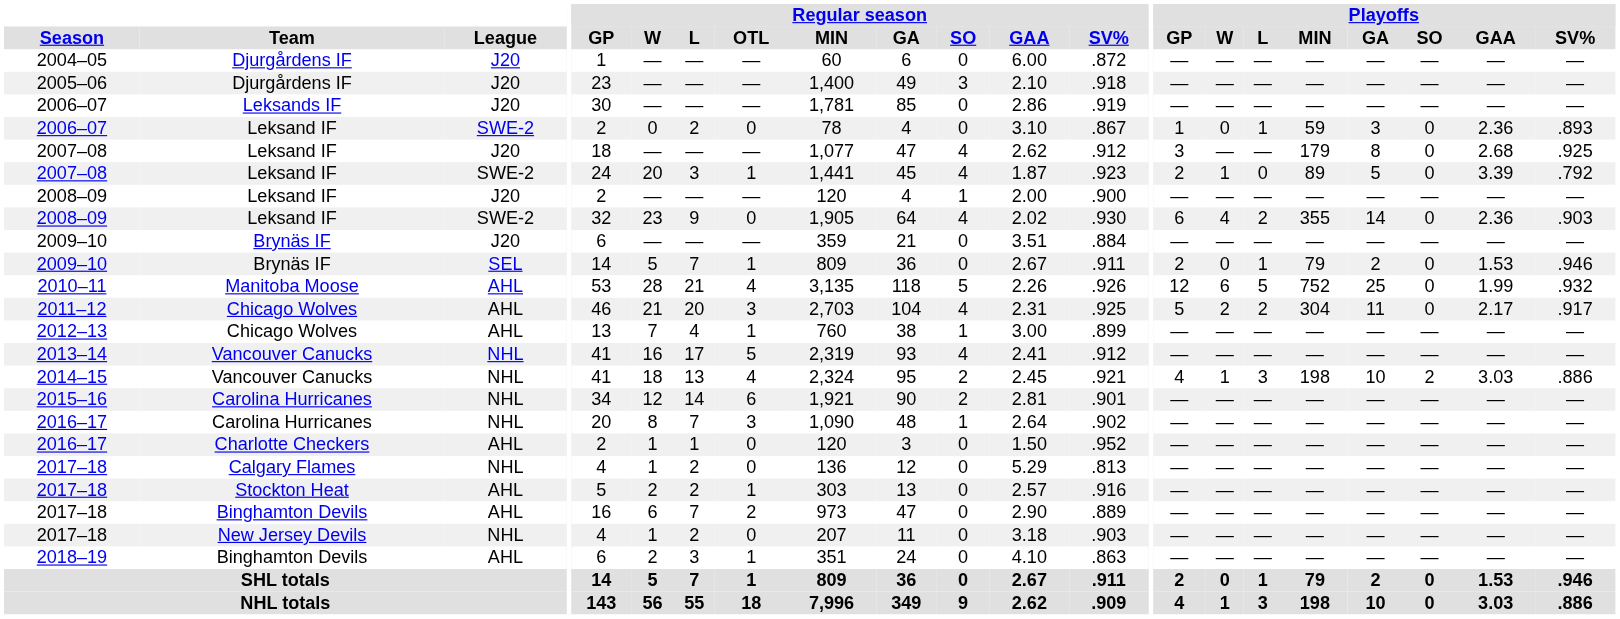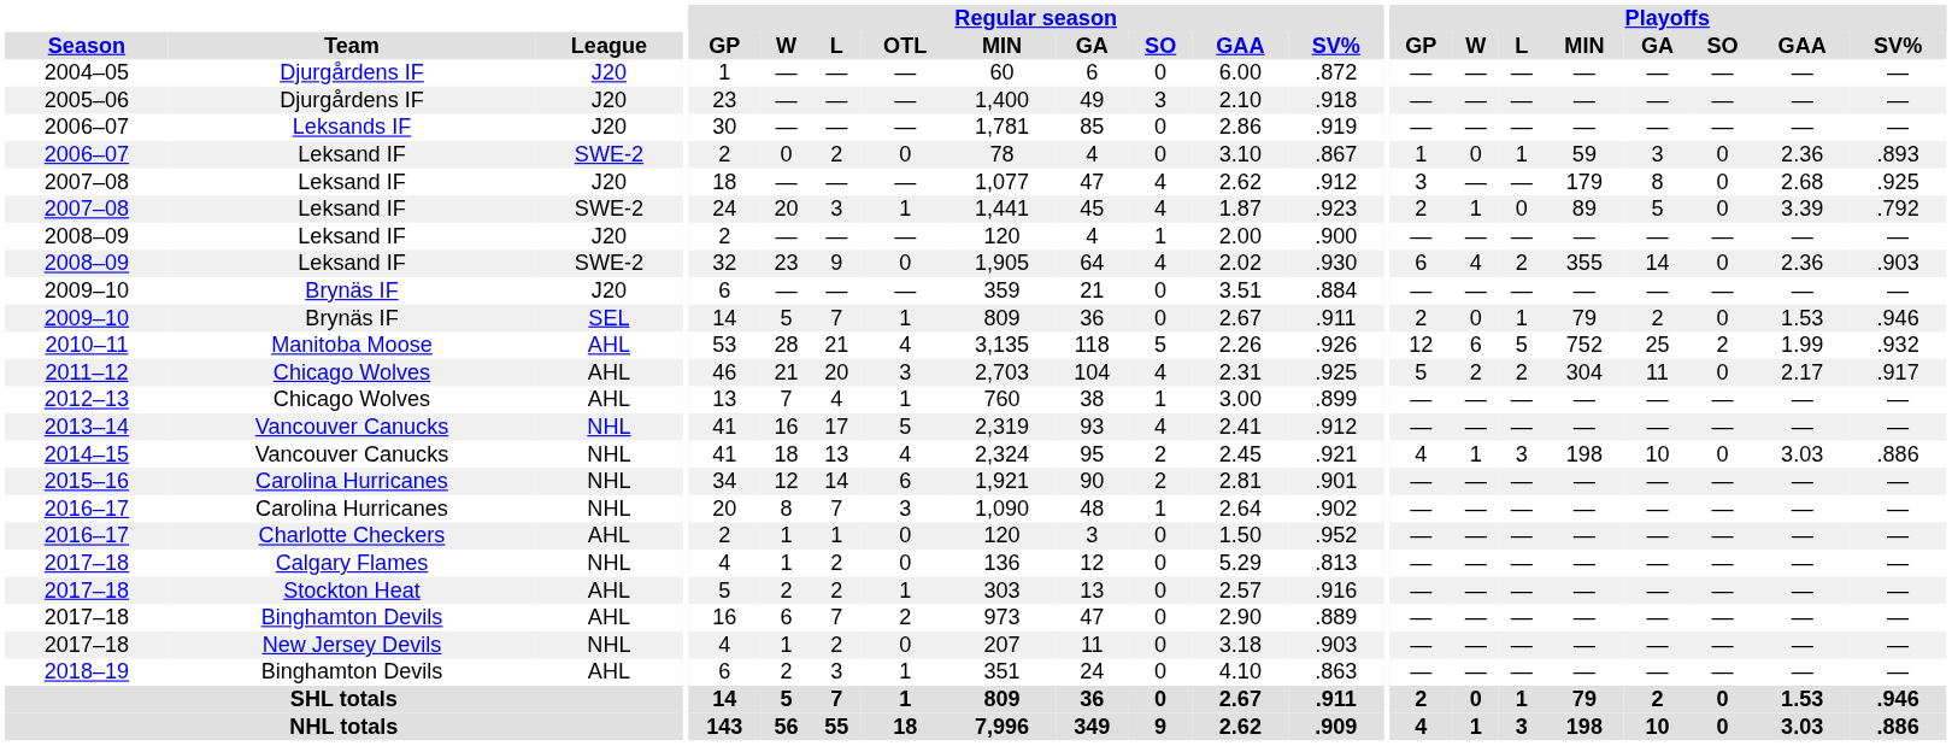 <table border="0" cellpadding="1" cellspacing="0" style="width:90%; text-align:center;">
 <tr bgcolor="#e0e0e0">
 <th colspan="3" bgcolor="#ffffff"></th>
 <th rowspan="99" bgcolor="#ffffff"></th>
 <th colspan="9" bgcolor="#e0e0e0"><a href='#'>Regular season</a></th>
 <th rowspan="99" bgcolor="#ffffff"></th>
 <th colspan="8" bgcolor="#e0e0e0"><a href='#'>Playoffs</a></th>
 </tr>
 <tr bgcolor="#e0e0e0">
 <th><a href='#'>Season</a></th>
 <th>Team</th>
 <th>League</th>
 <th>GP</th>
 <th>W</th>
 <th>L</th>
 <th>OTL</th>
 <th>MIN</th>
 <th>GA</th>
 <th><a href='#'>SO</a></th>
 <th><a href='#'>GAA</a></th>
 <th><a href='#'>SV%</a></th>
 <th>GP</th>
 <th>W</th>
 <th>L</th>
 <th>MIN</th>
 <th>GA</th>
 <th>SO</th>
 <th>GAA</th>
 <th>SV%</th>
 </tr>
 <tr>
 <td>2004–05</td>
 <td><a href='#'>Djurgårdens IF</a></td>
 <td><a href='#'>J20</a></td>
 <td>1</td>
 <td>—</td>
 <td>—</td>
 <td>—</td>
 <td>60</td>
 <td>6</td>
 <td>0</td>
 <td>6.00</td>
 <td>.872</td>
 <td>—</td>
 <td>—</td>
 <td>—</td>
 <td>—</td>
 <td>—</td>
 <td>—</td>
 <td>—</td>
 <td>—</td>
 </tr>
 <tr bgcolor="#f0f0f0">
 <td>2005–06</td>
 <td>Djurgårdens IF</td>
 <td>J20</td>
 <td>23</td>
 <td>—</td>
 <td>—</td>
 <td>—</td>
 <td>1,400</td>
 <td>49</td>
 <td>3</td>
 <td>2.10</td>
 <td>.918</td>
 <td>—</td>
 <td>—</td>
 <td>—</td>
 <td>—</td>
 <td>—</td>
 <td>—</td>
 <td>—</td>
 <td>—</td>
 </tr>
 <tr>
 <td>2006–07</td>
 <td><a href='#'>Leksands IF</a></td>
 <td>J20</td>
 <td>30</td>
 <td>—</td>
 <td>—</td>
 <td>—</td>
 <td>1,781</td>
 <td>85</td>
 <td>0</td>
 <td>2.86</td>
 <td>.919</td>
 <td>—</td>
 <td>—</td>
 <td>—</td>
 <td>—</td>
 <td>—</td>
 <td>—</td>
 <td>—</td>
 <td>—</td>
 </tr>
 <tr bgcolor="#f0f0f0">
 <td><a href='#'>2006–07</a></td>
 <td>Leksand IF</td>
 <td><a href='#'>SWE-2</a></td>
 <td>2</td>
 <td>0</td>
 <td>2</td>
 <td>0</td>
 <td>78</td>
 <td>4</td>
 <td>0</td>
 <td>3.10</td>
 <td>.867</td>
 <td>1</td>
 <td>0</td>
 <td>1</td>
 <td>59</td>
 <td>3</td>
 <td>0</td>
 <td>2.36</td>
 <td>.893</td>
 </tr>
 <tr>
 <td>2007–08</td>
 <td>Leksand IF</td>
 <td>J20</td>
 <td>18</td>
 <td>—</td>
 <td>—</td>
 <td>—</td>
 <td>1,077</td>
 <td>47</td>
 <td>4</td>
 <td>2.62</td>
 <td>.912</td>
 <td>3</td>
 <td>—</td>
 <td>—</td>
 <td>179</td>
 <td>8</td>
 <td>0</td>
 <td>2.68</td>
 <td>.925</td>
 </tr>
 <tr bgcolor="#f0f0f0">
 <td><a href='#'>2007–08</a></td>
 <td>Leksand IF</td>
 <td>SWE-2</td>
 <td>24</td>
 <td>20</td>
 <td>3</td>
 <td>1</td>
 <td>1,441</td>
 <td>45</td>
 <td>4</td>
 <td>1.87</td>
 <td>.923</td>
 <td>2</td>
 <td>1</td>
 <td>0</td>
 <td>89</td>
 <td>5</td>
 <td>0</td>
 <td>3.39</td>
 <td>.792</td>
 </tr>
 <tr>
 <td>2008–09</td>
 <td>Leksand IF</td>
 <td>J20</td>
 <td>2</td>
 <td>—</td>
 <td>—</td>
 <td>—</td>
 <td>120</td>
 <td>4</td>
 <td>1</td>
 <td>2.00</td>
 <td>.900</td>
 <td>—</td>
 <td>—</td>
 <td>—</td>
 <td>—</td>
 <td>—</td>
 <td>—</td>
 <td>—</td>
 <td>—</td>
 </tr>
 <tr bgcolor="#f0f0f0">
 <td><a href='#'>2008–09</a></td>
 <td>Leksand IF</td>
 <td>SWE-2</td>
 <td>32</td>
 <td>23</td>
 <td>9</td>
 <td>0</td>
 <td>1,905</td>
 <td>64</td>
 <td>4</td>
 <td>2.02</td>
 <td>.930</td>
 <td>6</td>
 <td>4</td>
 <td>2</td>
 <td>355</td>
 <td>14</td>
 <td>0</td>
 <td>2.36</td>
 <td>.903</td>
 </tr>
 <tr>
 <td>2009–10</td>
 <td><a href='#'>Brynäs IF</a></td>
 <td>J20</td>
 <td>6</td>
 <td>—</td>
 <td>—</td>
 <td>—</td>
 <td>359</td>
 <td>21</td>
 <td>0</td>
 <td>3.51</td>
 <td>.884</td>
 <td>—</td>
 <td>—</td>
 <td>—</td>
 <td>—</td>
 <td>—</td>
 <td>—</td>
 <td>—</td>
 <td>—</td>
 </tr>
 <tr bgcolor="#f0f0f0">
 <td><a href='#'>2009–10</a></td>
 <td>Brynäs IF</td>
 <td><a href='#'>SEL</a></td>
 <td>14</td>
 <td>5</td>
 <td>7</td>
 <td>1</td>
 <td>809</td>
 <td>36</td>
 <td>0</td>
 <td>2.67</td>
 <td>.911</td>
 <td>2</td>
 <td>0</td>
 <td>1</td>
 <td>79</td>
 <td>2</td>
 <td>0</td>
 <td>1.53</td>
 <td>.946</td>
 </tr>
 <tr>
 <td><a href='#'>2010–11</a></td>
 <td><a href='#'>Manitoba Moose</a></td>
 <td><a href='#'>AHL</a></td>
 <td>53</td>
 <td>28</td>
 <td>21</td>
 <td>4</td>
 <td>3,135</td>
 <td>118</td>
 <td>5</td>
 <td>2.26</td>
 <td>.926</td>
 <td>12</td>
 <td>6</td>
 <td>5</td>
 <td>752</td>
 <td>25</td>
-<td>0</td>
+<td>2</td>
 <td>1.99</td>
 <td>.932</td>
 </tr>
 <tr bgcolor="#f0f0f0">
 <td><a href='#'>2011–12</a></td>
 <td><a href='#'>Chicago Wolves</a></td>
 <td>AHL</td>
 <td>46</td>
 <td>21</td>
 <td>20</td>
 <td>3</td>
 <td>2,703</td>
 <td>104</td>
 <td>4</td>
 <td>2.31</td>
 <td>.925</td>
 <td>5</td>
 <td>2</td>
 <td>2</td>
 <td>304</td>
 <td>11</td>
 <td>0</td>
 <td>2.17</td>
 <td>.917</td>
 </tr>
 <tr>
 <td><a href='#'>2012–13</a></td>
 <td>Chicago Wolves</td>
 <td>AHL</td>
 <td>13</td>
 <td>7</td>
 <td>4</td>
 <td>1</td>
 <td>760</td>
 <td>38</td>
 <td>1</td>
 <td>3.00</td>
 <td>.899</td>
 <td>—</td>
 <td>—</td>
 <td>—</td>
 <td>—</td>
 <td>—</td>
 <td>—</td>
 <td>—</td>
 <td>—</td>
 </tr>
 <tr bgcolor="#f0f0f0">
 <td><a href='#'>2013–14</a></td>
 <td><a href='#'>Vancouver Canucks</a></td>
 <td><a href='#'>NHL</a></td>
 <td>41</td>
 <td>16</td>
 <td>17</td>
 <td>5</td>
 <td>2,319</td>
 <td>93</td>
 <td>4</td>
 <td>2.41</td>
 <td>.912</td>
 <td>—</td>
 <td>—</td>
 <td>—</td>
 <td>—</td>
 <td>—</td>
 <td>—</td>
 <td>—</td>
 <td>—</td>
 </tr>
 <tr>
 <td><a href='#'>2014–15</a></td>
 <td>Vancouver Canucks</td>
 <td>NHL</td>
 <td>41</td>
 <td>18</td>
 <td>13</td>
 <td>4</td>
 <td>2,324</td>
 <td>95</td>
 <td>2</td>
 <td>2.45</td>
 <td>.921</td>
 <td>4</td>
 <td>1</td>
 <td>3</td>
 <td>198</td>
 <td>10</td>
-<td>2</td>
+<td>0</td>
 <td>3.03</td>
 <td>.886</td>
 </tr>
 <tr bgcolor="#f0f0f0">
 <td><a href='#'>2015–16</a></td>
 <td><a href='#'>Carolina Hurricanes</a></td>
 <td>NHL</td>
 <td>34</td>
 <td>12</td>
 <td>14</td>
 <td>6</td>
 <td>1,921</td>
 <td>90</td>
 <td>2</td>
 <td>2.81</td>
 <td>.901</td>
 <td>—</td>
 <td>—</td>
 <td>—</td>
 <td>—</td>
 <td>—</td>
 <td>—</td>
 <td>—</td>
 <td>—</td>
 </tr>
 <tr>
 <td><a href='#'>2016–17</a></td>
 <td>Carolina Hurricanes</td>
 <td>NHL</td>
 <td>20</td>
 <td>8</td>
 <td>7</td>
 <td>3</td>
 <td>1,090</td>
 <td>48</td>
 <td>1</td>
 <td>2.64</td>
 <td>.902</td>
 <td>—</td>
 <td>—</td>
 <td>—</td>
 <td>—</td>
 <td>—</td>
 <td>—</td>
 <td>—</td>
 <td>—</td>
 </tr>
 <tr bgcolor="#f0f0f0">
 <td><a href='#'>2016–17</a></td>
 <td><a href='#'>Charlotte Checkers</a></td>
 <td>AHL</td>
 <td>2</td>
 <td>1</td>
 <td>1</td>
 <td>0</td>
 <td>120</td>
 <td>3</td>
 <td>0</td>
 <td>1.50</td>
 <td>.952</td>
 <td>—</td>
 <td>—</td>
 <td>—</td>
 <td>—</td>
 <td>—</td>
 <td>—</td>
 <td>—</td>
 <td>—</td>
 </tr>
 <tr>
 <td><a href='#'>2017–18</a></td>
 <td><a href='#'>Calgary Flames</a></td>
 <td>NHL</td>
 <td>4</td>
 <td>1</td>
 <td>2</td>
 <td>0</td>
 <td>136</td>
 <td>12</td>
 <td>0</td>
 <td>5.29</td>
 <td>.813</td>
 <td>—</td>
 <td>—</td>
 <td>—</td>
 <td>—</td>
 <td>—</td>
 <td>—</td>
 <td>—</td>
 <td>—</td>
 </tr>
 <tr bgcolor="#f0f0f0">
 <td><a href='#'>2017–18</a></td>
 <td><a href='#'>Stockton Heat</a></td>
 <td>AHL</td>
 <td>5</td>
 <td>2</td>
 <td>2</td>
 <td>1</td>
 <td>303</td>
 <td>13</td>
 <td>0</td>
 <td>2.57</td>
 <td>.916</td>
 <td>—</td>
 <td>—</td>
 <td>—</td>
 <td>—</td>
 <td>—</td>
 <td>—</td>
 <td>—</td>
 <td>—</td>
 </tr>
 <tr>
 <td>2017–18</td>
 <td><a href='#'>Binghamton Devils</a></td>
 <td>AHL</td>
 <td>16</td>
 <td>6</td>
 <td>7</td>
 <td>2</td>
 <td>973</td>
 <td>47</td>
 <td>0</td>
 <td>2.90</td>
 <td>.889</td>
 <td>—</td>
 <td>—</td>
 <td>—</td>
 <td>—</td>
 <td>—</td>
 <td>—</td>
 <td>—</td>
 <td>—</td>
 </tr>
 <tr bgcolor="#f0f0f0">
 <td>2017–18</td>
 <td><a href='#'>New Jersey Devils</a></td>
 <td>NHL</td>
 <td>4</td>
 <td>1</td>
 <td>2</td>
 <td>0</td>
 <td>207</td>
 <td>11</td>
 <td>0</td>
 <td>3.18</td>
 <td>.903</td>
 <td>—</td>
 <td>—</td>
 <td>—</td>
 <td>—</td>
 <td>—</td>
 <td>—</td>
 <td>—</td>
 <td>—</td>
 </tr>
 <tr>
 <td><a href='#'>2018–19</a></td>
 <td>Binghamton Devils</td>
 <td>AHL</td>
 <td>6</td>
 <td>2</td>
 <td>3</td>
 <td>1</td>
 <td>351</td>
 <td>24</td>
 <td>0</td>
 <td>4.10</td>
 <td>.863</td>
 <td>—</td>
 <td>—</td>
 <td>—</td>
 <td>—</td>
 <td>—</td>
 <td>—</td>
 <td>—</td>
 <td>—</td>
 </tr>
 <tr bgcolor="#e0e0e0">
 <th colspan="3">SHL totals</th>
 <th>14</th>
 <th>5</th>
 <th>7</th>
 <th>1</th>
 <th>809</th>
 <th>36</th>
 <th>0</th>
 <th>2.67</th>
 <th>.911</th>
 <th>2</th>
 <th>0</th>
 <th>1</th>
 <th>79</th>
 <th>2</th>
 <th>0</th>
 <th>1.53</th>
 <th>.946</th>
 </tr>
 <tr bgcolor="#e0e0e0">
 <th colspan="3">NHL totals</th>
 <th>143</th>
 <th>56</th>
 <th>55</th>
 <th>18</th>
 <th>7,996</th>
 <th>349</th>
 <th>9</th>
 <th>2.62</th>
 <th>.909</th>
 <th>4</th>
 <th>1</th>
 <th>3</th>
 <th>198</th>
 <th>10</th>
 <th>0</th>
 <th>3.03</th>
 <th>.886</th>
 </tr>
 </table>
